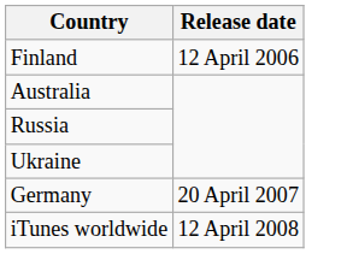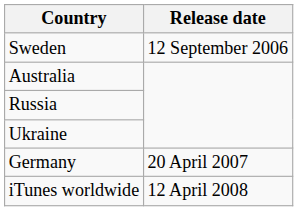 <table class="wikitable">
 <tr>
 <th>Country</th>
 <th>Release date</th>
 </tr>
 <tr>
-<td>Finland</td>
-<td>12 April 2006</td>
+<td>Sweden</td>
+<td>12 September 2006</td>
 </tr>
 <tr>
 <td>Australia</td>
 <td rowspan="3"></td>
 </tr>
 <tr>
 <td>Russia</td>
 </tr>
 <tr>
 <td>Ukraine</td>
 </tr>
 <tr>
 <td>Germany</td>
 <td>20 April 2007</td>
 </tr>
 <tr>
 <td>iTunes worldwide</td>
 <td>12 April 2008</td>
 </tr>
 </table>
